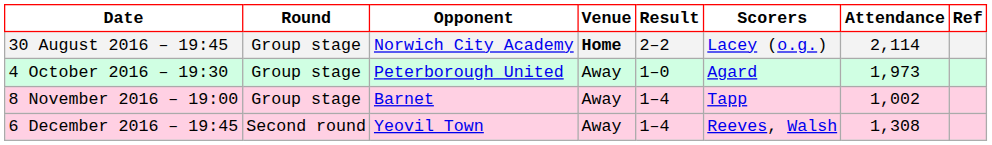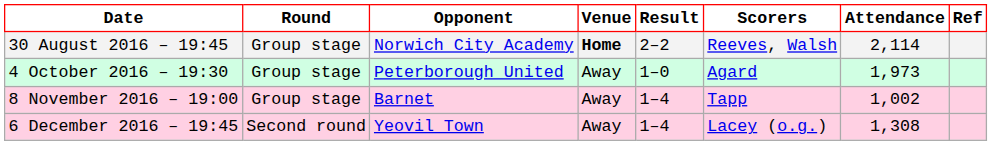 <table class="wikitable">
 <tr>
 <th style="background:#FFFFFF; color:black; border:1px solid red;">Date</th>
 <th style="background:#FFFFFF; color:black; border:1px solid red;">Round</th>
 <th style="background:#FFFFFF; color:black; border:1px solid red;">Opponent</th>
 <th style="background:#FFFFFF; color:black; border:1px solid red;">Venue</th>
 <th style="background:#FFFFFF; color:black; border:1px solid red;">Result</th>
 <th style="background:#FFFFFF; color:black; border:1px solid red;">Scorers</th>
 <th style="background:#FFFFFF; color:black; border:1px solid red;">Attendance</th>
 <th style="background:#FFFFFF; color:black; border:1px solid red;">Ref</th>
 </tr>
 <tr bgcolor = "#f3f3f3">
 <td>30 August 2016 – 19:45</td>
 <td align="center">Group stage</td>
 <td><a href='#'>Norwich City Academy</a></td>
 <td><strong>Home</strong></td>
 <td>2–2</td>
-<td><a href='#'>Lacey</a> (<a href='#'>o.g.</a>)</td>
+<td><a href='#'>Reeves</a>, <a href='#'>Walsh</a></td>
 <td align="center">2,114</td>
 <td></td>
 </tr>
 <tr bgcolor = "#d0ffe3">
 <td>4 October 2016 – 19:30</td>
 <td align="center">Group stage</td>
 <td><a href='#'>Peterborough United</a></td>
 <td>Away</td>
 <td>1–0</td>
 <td><a href='#'>Agard</a></td>
 <td align="center">1,973</td>
 <td></td>
 </tr>
 <tr bgcolor = "#ffd0e3">
 <td>8 November 2016 – 19:00</td>
 <td align="center">Group stage</td>
 <td><a href='#'>Barnet</a></td>
 <td>Away</td>
 <td>1–4</td>
 <td><a href='#'>Tapp</a></td>
 <td align="center">1,002</td>
 <td></td>
 </tr>
 <tr bgcolor = "#ffd0e3">
 <td>6 December 2016 – 19:45</td>
 <td align="center">Second round</td>
 <td><a href='#'>Yeovil Town</a></td>
 <td>Away</td>
 <td>1–4</td>
-<td><a href='#'>Reeves</a>, <a href='#'>Walsh</a></td>
+<td><a href='#'>Lacey</a> (<a href='#'>o.g.</a>)</td>
 <td align="center">1,308</td>
 <td></td>
 </tr>
 </table>
